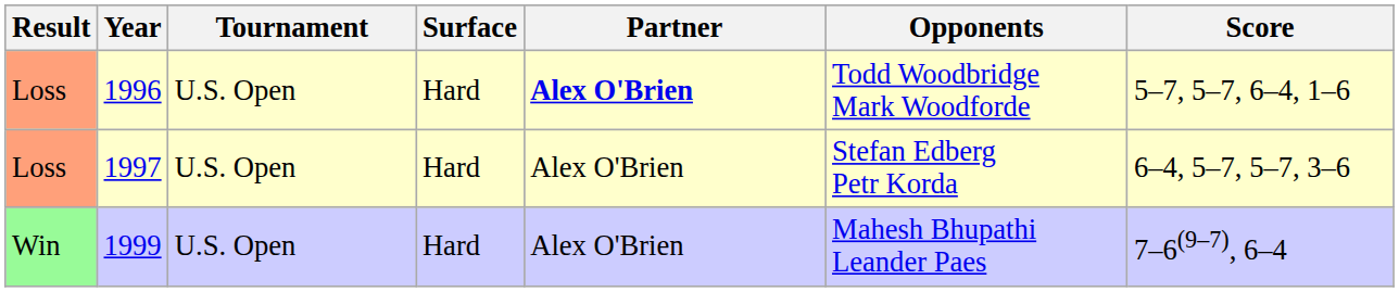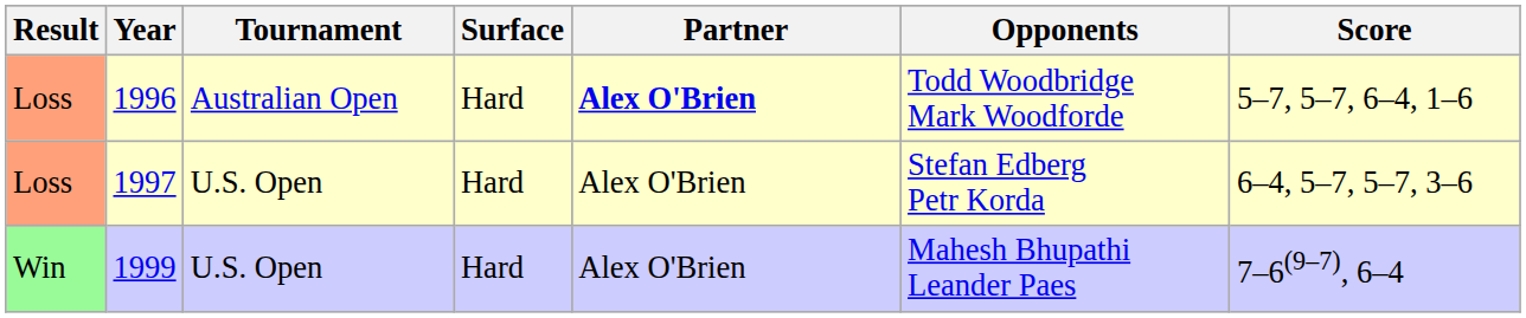 <table class="sortable wikitable">
 <tr>
 <th style="width:40px">Result</th>
 <th style="width:30px">Year</th>
 <th style="width:130px">Tournament</th>
 <th style="width:50px">Surface</th>
 <th style="width:160px">Partner</th>
 <th style="width:160px">Opponents</th>
 <th style="width:140px" class="unsortable">Score</th>
 </tr>
 <tr bgcolor=#FFFFCC>
 <td style="background:#ffa07a;">Loss</td>
 <td><a href='#'>1996</a></td>
-<td>U.S. Open</td>
+<td><a href='#'>Australian Open</a></td>
 <td>Hard</td>
 <td><strong> <a href='#'>Alex O'Brien</a></strong></td>
 <td> <a href='#'>Todd Woodbridge</a><br> <a href='#'>Mark Woodforde</a></td>
 <td>5–7, 5–7, 6–4, 1–6</td>
 </tr>
 <tr bgcolor=#FFFFCC>
 <td style="background:#ffa07a;">Loss</td>
 <td><a href='#'>1997</a></td>
 <td>U.S. Open</td>
 <td>Hard</td>
 <td> Alex O'Brien</td>
 <td> <a href='#'>Stefan Edberg</a><br> <a href='#'>Petr Korda</a></td>
 <td>6–4, 5–7, 5–7, 3–6</td>
 </tr>
 <tr bgcolor=#CCCCFF>
 <td style="background:#98fb98;">Win</td>
 <td><a href='#'>1999</a></td>
 <td>U.S. Open</td>
 <td>Hard</td>
 <td> Alex O'Brien</td>
 <td> <a href='#'>Mahesh Bhupathi</a><br> <a href='#'>Leander Paes</a></td>
 <td>7–6<sup>(9–7)</sup>, 6–4</td>
 </tr>
 </table>
